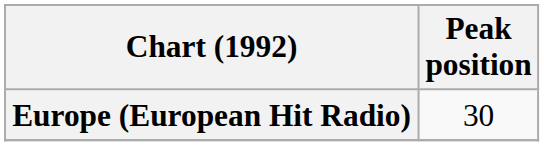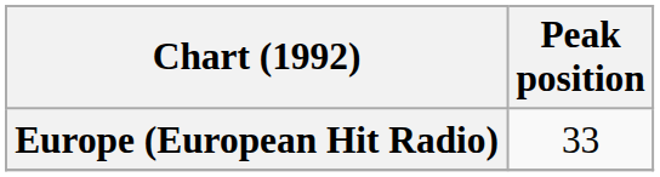 <table class="wikitable sortable plainrowheaders" style="text-align:center">
 <tr>
 <th>Chart (1992)</th>
 <th>Peak<br>position</th>
 </tr>
 <tr>
 <th scope="row">Europe (European Hit Radio)</th>
-<td align="center">30</td>
+<td align="center">33</td>
 </tr>
 <tr>
 </tr>
 <tr>
 </tr>
 </table>
